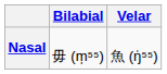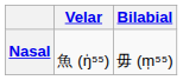 <table class="wikitable" style="text-align:center;">
 <tr>
 <th></th>
+<th><a href='#'>Velar</a></th>
 <th><a href='#'>Bilabial</a></th>
-<th><a href='#'>Velar</a></th>
 </tr>
 <tr>
 <th><a href='#'>Nasal</a></th>
+<td><br>魚 (ŋ̍⁵⁵)</td>
 <td><br>毋 (m̩⁵⁵)</td>
-<td><br>魚 (ŋ̍⁵⁵)</td>
 </tr>
 </table>
